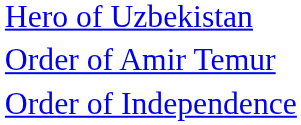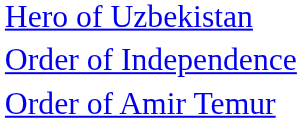 <table>
 <tr>
 <td></td>
 <td><a href='#'>Hero of Uzbekistan</a></td>
 </tr>
 <tr>
 <td></td>
-<td><a href='#'>Order of Amir Temur</a></td>
+<td><a href='#'>Order of Independence</a></td>
 </tr>
 <tr>
 <td></td>
-<td><a href='#'>Order of Independence</a></td>
+<td><a href='#'>Order of Amir Temur</a></td>
 </tr>
 <tr>
 </tr>
 </table>
